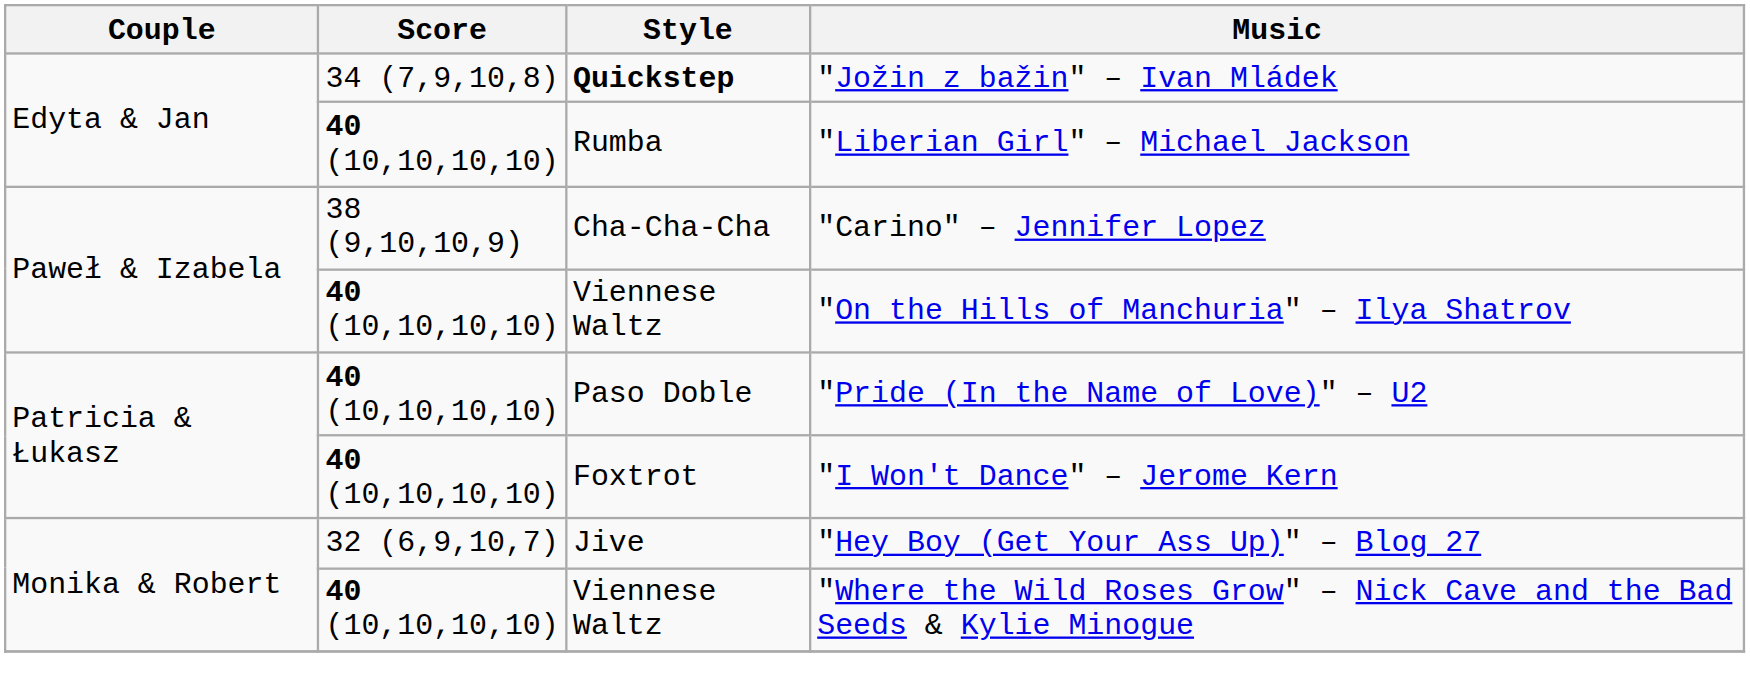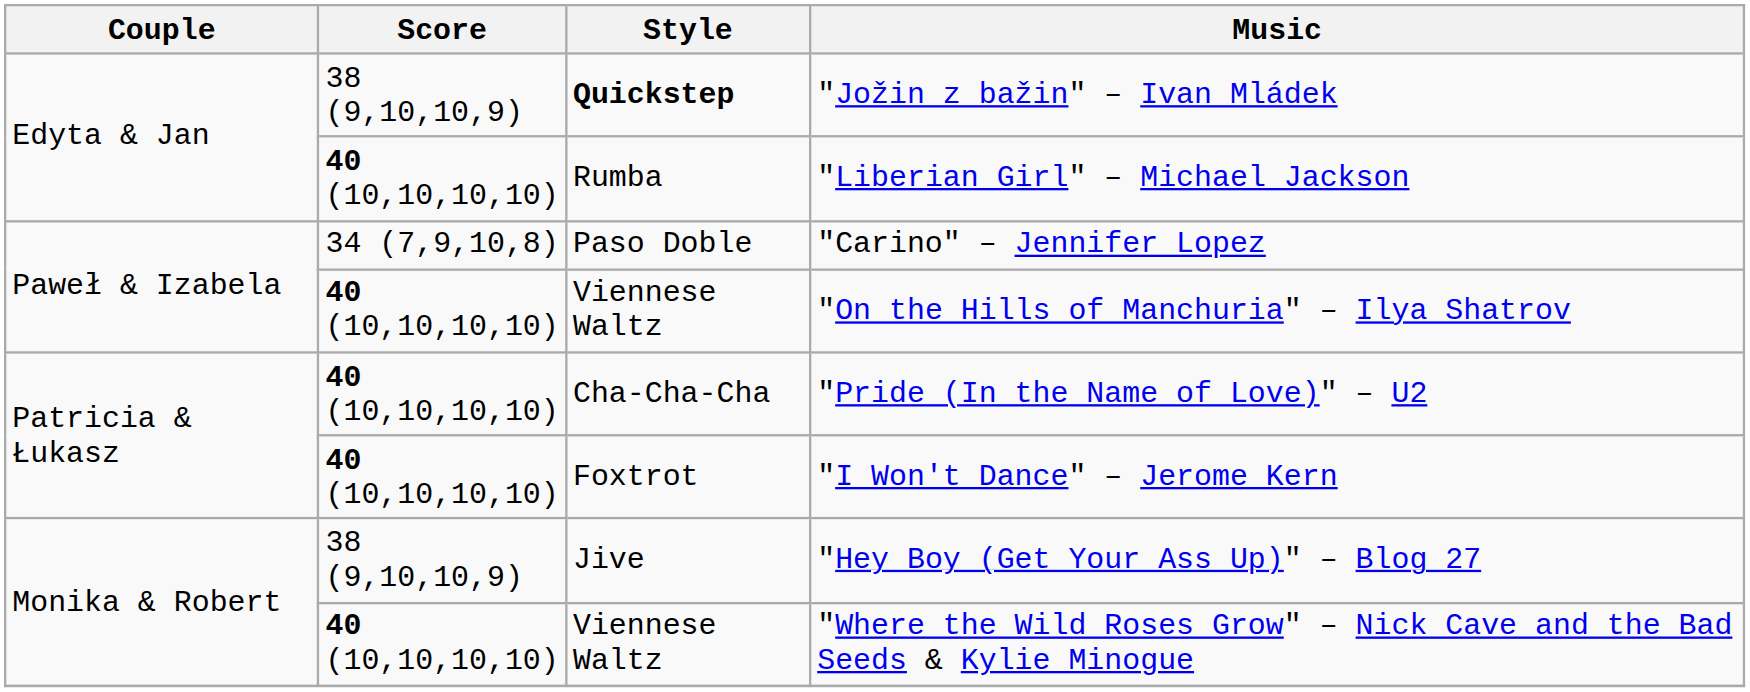 <table class="wikitable">
 <tr>
 <th width="130">Couple</th>
 <th width="100">Score</th>
 <th width="100">Style</th>
 <th width="400">Music</th>
 </tr>
 <tr>
 <td rowspan="2">Edyta & Jan</td>
-<td>34 (7,9,10,8)</td>
+<td>38 (9,10,10,9)</td>
 <td><strong>Quickstep</strong></td>
 <td>"<a href='#'>Jožin z bažin</a>" – <a href='#'>Ivan Mládek</a></td>
 </tr>
 <tr>
 <td><strong>40</strong> (10,10,10,10)</td>
 <td>Rumba</td>
 <td>"<a href='#'>Liberian Girl</a>" – <a href='#'>Michael Jackson</a></td>
 </tr>
 <tr>
 <td rowspan="2">Paweł & Izabela</td>
-<td>38 (9,10,10,9)</td>
-<td>Cha-Cha-Cha</td>
+<td>34 (7,9,10,8)</td>
+<td>Paso Doble</td>
 <td>"Carino" – <a href='#'>Jennifer Lopez</a></td>
 </tr>
 <tr>
 <td><strong>40</strong> (10,10,10,10)</td>
 <td>Viennese Waltz</td>
 <td>"<a href='#'>On the Hills of Manchuria</a>" – <a href='#'>Ilya Shatrov</a></td>
 </tr>
 <tr>
 <td rowspan="2">Patricia & Łukasz</td>
 <td><strong>40</strong> (10,10,10,10)</td>
-<td>Paso Doble</td>
+<td>Cha-Cha-Cha</td>
 <td>"<a href='#'>Pride (In the Name of Love)</a>" – <a href='#'>U2</a></td>
 </tr>
 <tr>
 <td><strong>40</strong> (10,10,10,10)</td>
 <td>Foxtrot</td>
 <td>"<a href='#'>I Won't Dance</a>" – <a href='#'>Jerome Kern</a></td>
 </tr>
 <tr>
 <td rowspan="2">Monika & Robert</td>
-<td>32 (6,9,10,7)</td>
+<td>38 (9,10,10,9)</td>
 <td>Jive</td>
 <td>"<a href='#'>Hey Boy (Get Your Ass Up)</a>" – <a href='#'>Blog 27</a></td>
 </tr>
 <tr>
 <td><strong>40</strong> (10,10,10,10)</td>
 <td>Viennese Waltz</td>
 <td>"<a href='#'>Where the Wild Roses Grow</a>" – <a href='#'>Nick Cave and the Bad Seeds</a> & <a href='#'>Kylie Minogue</a></td>
 </tr>
 <tr>
 </tr>
 </table>
